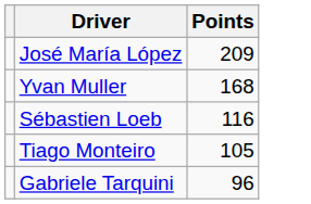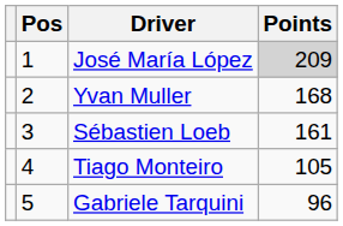 <table class="wikitable" style="font-size: 95%;">
 <tr>
 <th></th>
+<th>Pos</th>
 <th>Driver</th>
 <th>Points</th>
 </tr>
 <tr>
 <td align="left"></td>
+<td>1</td>
 <td> <a href='#'>José María López</a></td>
-<td align="right">209</td>
+<td align="right" style="background: lightgrey;">209</td>
 </tr>
 <tr>
 <td align="left"></td>
+<td>2</td>
 <td> <a href='#'>Yvan Muller</a></td>
 <td align="right">168</td>
 </tr>
 <tr>
 <td align="left"></td>
+<td>3</td>
 <td> <a href='#'>Sébastien Loeb</a></td>
-<td align="right">116</td>
+<td align="right">161</td>
 </tr>
 <tr>
 <td align="left"></td>
+<td>4</td>
 <td> <a href='#'>Tiago Monteiro</a></td>
 <td align="right">105</td>
 </tr>
 <tr>
 <td align="left"></td>
+<td>5</td>
 <td> <a href='#'>Gabriele Tarquini</a></td>
 <td align="right">96</td>
 </tr>
 </table>
